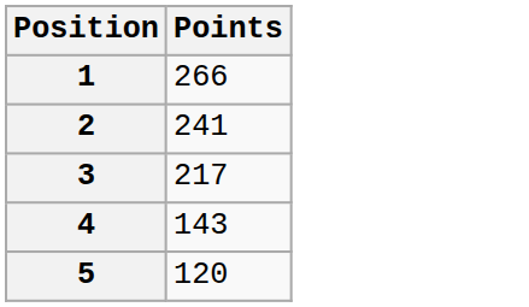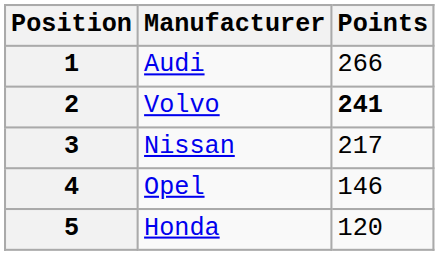 <table class="wikitable" style="font-size: 95%">
 <tr>
 <th>Position</th>
+<th>Manufacturer</th>
 <th>Points</th>
 </tr>
 <tr>
 <th>1</th>
+<td><a href='#'>Audi</a></td>
 <td>266</td>
 </tr>
 <tr>
 <th>2</th>
-<td>241</td>
+<td><a href='#'>Volvo</a></td>
+<td><strong>241</strong></td>
 </tr>
 <tr>
 <th>3</th>
+<td><a href='#'>Nissan</a></td>
 <td>217</td>
 </tr>
 <tr>
 <th>4</th>
-<td>143</td>
+<td><a href='#'>Opel</a></td>
+<td>146</td>
 </tr>
 <tr>
 <th>5</th>
+<td><a href='#'>Honda</a></td>
 <td>120</td>
 </tr>
 </table>
